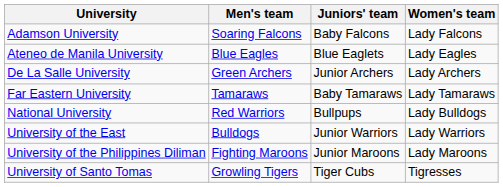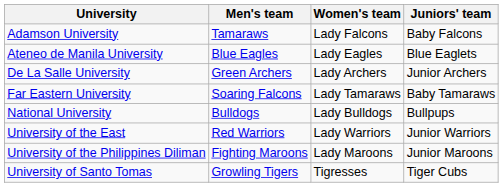 <table class=wikitable>
 <tr>
 <th>University</th>
 <th>Men's team</th>
+<th>Women's team</th>
 <th>Juniors' team</th>
-<th>Women's team</th>
 </tr>
 <tr>
 <td><a href='#'>Adamson University</a></td>
-<td><a href='#'>Soaring Falcons</a></td>
+<td><a href='#'>Tamaraws</a></td>
+<td>Lady Falcons</td>
 <td>Baby Falcons</td>
-<td>Lady Falcons</td>
 </tr>
 <tr>
 <td><a href='#'>Ateneo de Manila University</a></td>
 <td><a href='#'>Blue Eagles</a></td>
+<td>Lady Eagles</td>
 <td>Blue Eaglets</td>
-<td>Lady Eagles</td>
 </tr>
 <tr>
 <td><a href='#'>De La Salle University</a></td>
 <td><a href='#'>Green Archers</a></td>
+<td>Lady Archers</td>
 <td>Junior Archers</td>
-<td>Lady Archers</td>
 </tr>
 <tr>
 <td><a href='#'>Far Eastern University</a></td>
-<td><a href='#'>Tamaraws</a></td>
+<td><a href='#'>Soaring Falcons</a></td>
+<td>Lady Tamaraws</td>
 <td>Baby Tamaraws</td>
-<td>Lady Tamaraws</td>
 </tr>
 <tr>
 <td><a href='#'>National University</a></td>
-<td><a href='#'>Red Warriors</a></td>
+<td><a href='#'>Bulldogs</a></td>
+<td>Lady Bulldogs</td>
 <td>Bullpups</td>
-<td>Lady Bulldogs</td>
 </tr>
 <tr>
 <td><a href='#'>University of the East</a></td>
-<td><a href='#'>Bulldogs</a></td>
+<td><a href='#'>Red Warriors</a></td>
+<td>Lady Warriors</td>
 <td>Junior Warriors</td>
-<td>Lady Warriors</td>
 </tr>
 <tr>
 <td><a href='#'>University of the Philippines Diliman</a></td>
 <td><a href='#'>Fighting Maroons</a></td>
+<td>Lady Maroons</td>
 <td>Junior Maroons</td>
-<td>Lady Maroons</td>
 </tr>
 <tr>
 <td><a href='#'>University of Santo Tomas</a></td>
 <td><a href='#'>Growling Tigers</a></td>
+<td>Tigresses</td>
 <td>Tiger Cubs</td>
-<td>Tigresses</td>
 </tr>
 </table>
